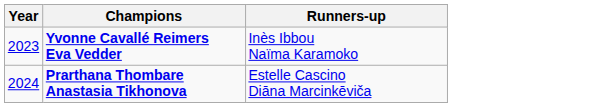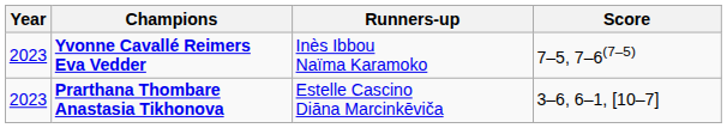 <table class="wikitable" style="font-size:90%">
 <tr>
 <th>Year</th>
 <th width="200">Champions</th>
 <th width="200">Runners-up</th>
+<th width="155">Score</th>
 </tr>
 <tr>
 <td><a href='#'>2023</a></td>
 <td><strong> <a href='#'>Yvonne Cavallé Reimers</a><br>  <a href='#'>Eva Vedder</a></strong></td>
 <td> <a href='#'>Inès Ibbou</a> <br>  <a href='#'>Naïma Karamoko</a></td>
+<td>7–5, 7–6<sup>(7–5)</sup></td>
 </tr>
 <tr>
-<td><a href='#'>2024</a></td>
+<td><a href='#'>2023</a></td>
 <td> <strong><a href='#'>Prarthana Thombare</a></strong> <br>  <strong><a href='#'>Anastasia Tikhonova</a></strong></td>
 <td> <a href='#'>Estelle Cascino</a> <br>  <a href='#'>Diāna Marcinkēviča</a></td>
+<td>3–6, 6–1, [10–7]</td>
 </tr>
 </table>
